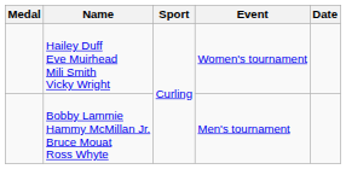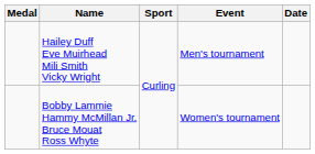 <table class="wikitable sortable" style=font-size:95%>
 <tr>
 <th>Medal</th>
 <th>Name</th>
 <th>Sport</th>
 <th>Event</th>
 <th>Date</th>
 </tr>
 <tr>
 <td></td>
 <td><br><a href='#'>Hailey Duff</a><br><a href='#'>Eve Muirhead</a><br><a href='#'>Mili Smith</a><br><a href='#'>Vicky Wright</a></td>
 <td rowspan=2><a href='#'>Curling</a></td>
-<td><a href='#'>Women's tournament</a></td>
+<td><a href='#'>Men's tournament</a></td>
 <td></td>
 </tr>
 <tr>
 <td></td>
 <td><br><a href='#'>Bobby Lammie</a><br><a href='#'>Hammy McMillan Jr.</a><br><a href='#'>Bruce Mouat</a><br><a href='#'>Ross Whyte</a></td>
-<td><a href='#'>Men's tournament</a></td>
+<td><a href='#'>Women's tournament</a></td>
 <td></td>
 </tr>
 </table>
